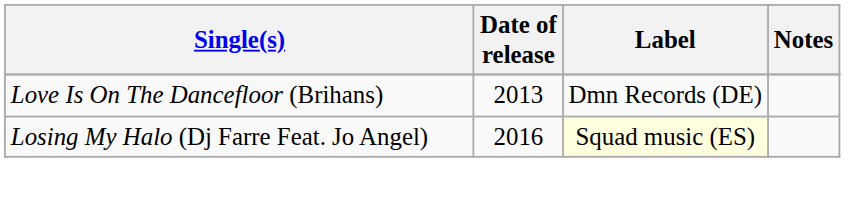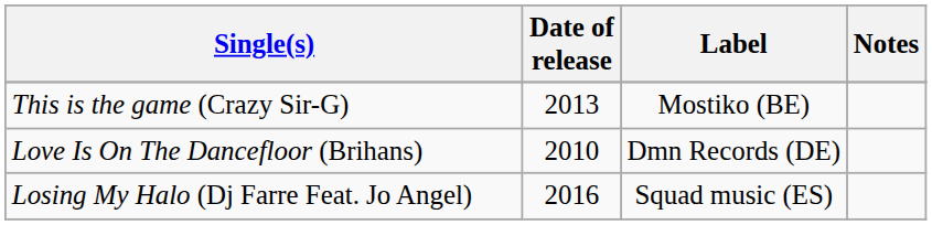 <table class="wikitable sortable" style="margin:0.5em 1em 0.5em 0; font-size: 85%; text-align:center;">
 <tr>
 <th width=250><a href='#'>Single(s)</a></th>
 <th>Date of <br>release</th>
 <th>Label</th>
 <th>Notes</th>
 </tr>
 <tr>
 </tr>
 <tr>
+<td align="left"><em>This is the game</em> (Crazy Sir-G)</td>
+<td>2013</td>
+<td>Mostiko (BE)</td>
+<td></td>
+</tr>
+<tr>
 <td align="left"><em>Love Is On The Dancefloor</em> (Brihans)</td>
-<td>2013</td>
+<td>2010</td>
 <td>Dmn Records (DE)</td>
 <td></td>
 </tr>
 <tr>
 <td align="left"><em>Losing My Halo</em> (Dj Farre Feat. Jo Angel)</td>
 <td>2016</td>
-<td style="background: lightyellow;">Squad music (ES)</td>
+<td>Squad music (ES)</td>
 <td></td>
 </tr>
 </table>
